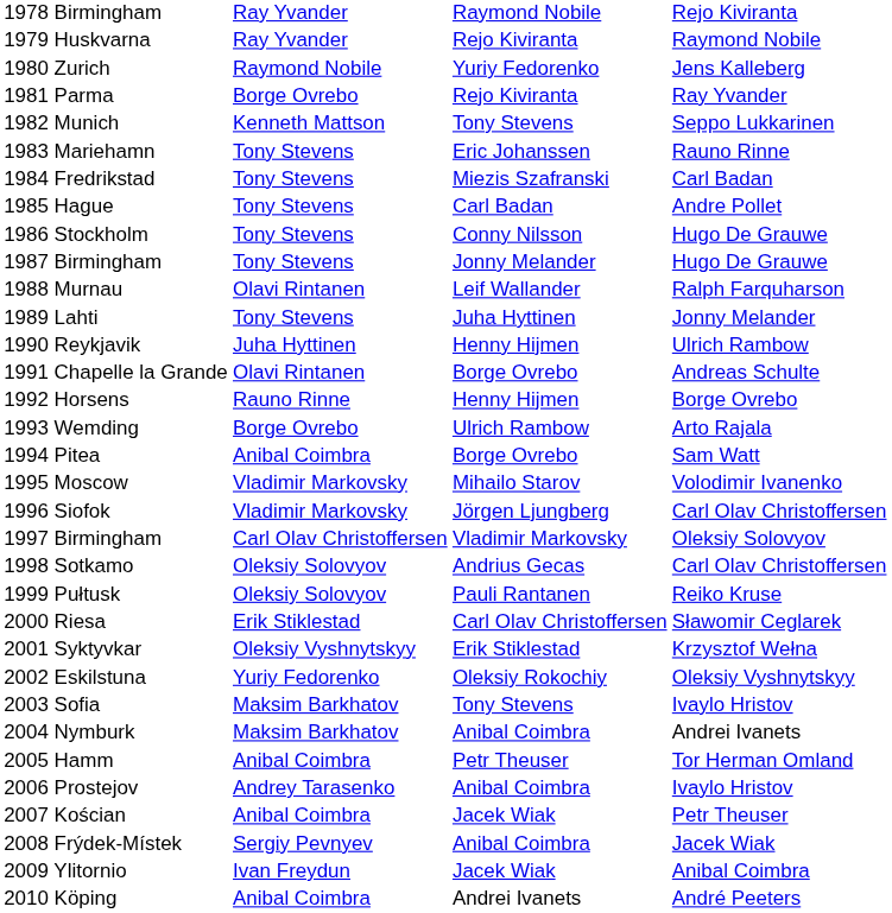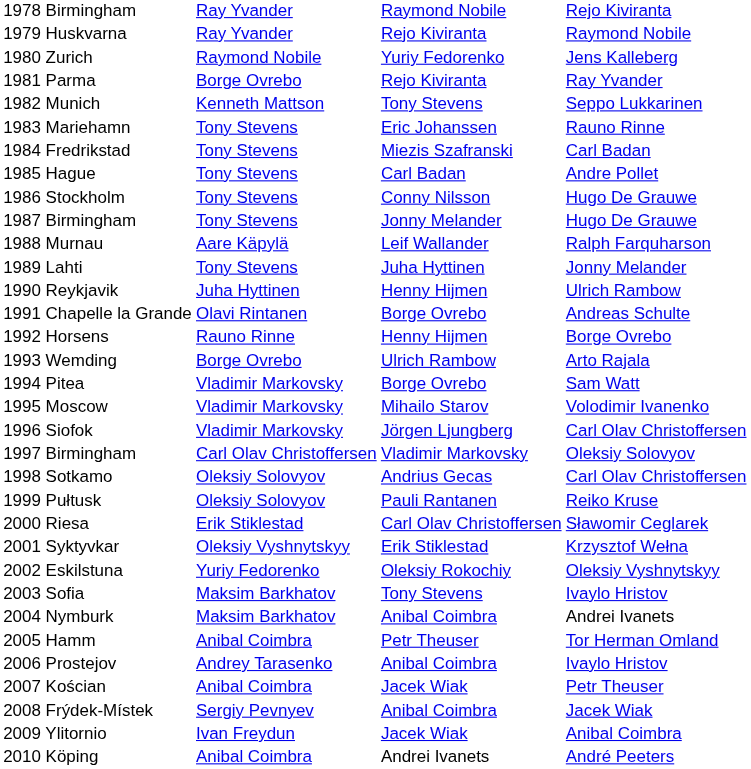 <table>
 <tr>
 <td>1978 Birmingham</td>
 <td> <a href='#'>Ray Yvander</a></td>
 <td> <a href='#'>Raymond Nobile</a></td>
 <td> <a href='#'>Rejo Kiviranta</a></td>
 </tr>
 <tr>
 <td>1979 Huskvarna</td>
 <td> <a href='#'>Ray Yvander</a></td>
 <td> <a href='#'>Rejo Kiviranta</a></td>
 <td> <a href='#'>Raymond Nobile</a></td>
 </tr>
 <tr>
 <td>1980 Zurich</td>
 <td> <a href='#'>Raymond Nobile</a></td>
 <td> <a href='#'>Yuriy Fedorenko</a></td>
 <td> <a href='#'>Jens Kalleberg</a></td>
 </tr>
 <tr>
 <td>1981 Parma</td>
 <td> <a href='#'>Borge Ovrebo</a></td>
 <td> <a href='#'>Rejo Kiviranta</a></td>
 <td> <a href='#'>Ray Yvander</a></td>
 </tr>
 <tr>
 <td>1982 Munich</td>
 <td> <a href='#'>Kenneth Mattson</a></td>
 <td> <a href='#'>Tony Stevens</a></td>
 <td> <a href='#'>Seppo Lukkarinen</a></td>
 </tr>
 <tr>
 <td>1983 Mariehamn</td>
 <td> <a href='#'>Tony Stevens</a></td>
 <td> <a href='#'>Eric Johanssen</a></td>
 <td> <a href='#'>Rauno Rinne</a></td>
 </tr>
 <tr>
 <td>1984 Fredrikstad</td>
 <td> <a href='#'>Tony Stevens</a></td>
 <td> <a href='#'>Miezis Szafranski</a></td>
 <td> <a href='#'>Carl Badan</a></td>
 </tr>
 <tr>
 <td>1985 Hague</td>
 <td> <a href='#'>Tony Stevens</a></td>
 <td> <a href='#'>Carl Badan</a></td>
 <td> <a href='#'>Andre Pollet</a></td>
 </tr>
 <tr>
 <td>1986 Stockholm</td>
 <td> <a href='#'>Tony Stevens</a></td>
 <td> <a href='#'>Conny Nilsson</a></td>
 <td> <a href='#'>Hugo De Grauwe</a></td>
 </tr>
 <tr>
 <td>1987 Birmingham</td>
 <td> <a href='#'>Tony Stevens</a></td>
 <td> <a href='#'>Jonny Melander</a></td>
 <td> <a href='#'>Hugo De Grauwe</a></td>
 </tr>
 <tr>
 <td>1988 Murnau</td>
-<td> <a href='#'>Olavi Rintanen</a></td>
+<td> <a href='#'>Aare Käpylä</a></td>
 <td> <a href='#'>Leif Wallander</a></td>
 <td> <a href='#'>Ralph Farquharson</a></td>
 </tr>
 <tr>
 <td>1989 Lahti</td>
 <td> <a href='#'>Tony Stevens</a></td>
 <td> <a href='#'>Juha Hyttinen</a></td>
 <td> <a href='#'>Jonny Melander</a></td>
 </tr>
 <tr>
 <td>1990 Reykjavik</td>
 <td> <a href='#'>Juha Hyttinen</a></td>
 <td> <a href='#'>Henny Hijmen</a></td>
 <td> <a href='#'>Ulrich Rambow</a></td>
 </tr>
 <tr>
 <td>1991 Chapelle la Grande</td>
 <td> <a href='#'>Olavi Rintanen</a></td>
 <td> <a href='#'>Borge Ovrebo</a></td>
 <td> <a href='#'>Andreas Schulte</a></td>
 </tr>
 <tr>
 <td>1992 Horsens</td>
 <td> <a href='#'>Rauno Rinne</a></td>
 <td> <a href='#'>Henny Hijmen</a></td>
 <td> <a href='#'>Borge Ovrebo</a></td>
 </tr>
 <tr>
 <td>1993 Wemding</td>
 <td> <a href='#'>Borge Ovrebo</a></td>
 <td> <a href='#'>Ulrich Rambow</a></td>
 <td> <a href='#'>Arto Rajala</a></td>
 </tr>
 <tr>
 <td>1994 Pitea</td>
-<td> <a href='#'>Anibal Coimbra</a></td>
+<td> <a href='#'>Vladimir Markovsky</a></td>
 <td> <a href='#'>Borge Ovrebo</a></td>
 <td> <a href='#'>Sam Watt</a></td>
 </tr>
 <tr>
 <td>1995 Moscow</td>
 <td> <a href='#'>Vladimir Markovsky</a></td>
 <td> <a href='#'>Mihailo Starov</a></td>
 <td> <a href='#'>Volodimir Ivanenko</a></td>
 </tr>
 <tr>
 <td>1996 Siofok</td>
 <td> <a href='#'>Vladimir Markovsky</a></td>
 <td> <a href='#'>Jörgen Ljungberg</a></td>
 <td> <a href='#'>Carl Olav Christoffersen</a></td>
 </tr>
 <tr>
 <td>1997 Birmingham</td>
 <td> <a href='#'>Carl Olav Christoffersen</a></td>
 <td> <a href='#'>Vladimir Markovsky</a></td>
 <td> <a href='#'>Oleksiy Solovyov</a></td>
 </tr>
 <tr>
 <td>1998 Sotkamo</td>
 <td> <a href='#'>Oleksiy Solovyov</a></td>
 <td> <a href='#'>Andrius Gecas</a></td>
 <td> <a href='#'>Carl Olav Christoffersen</a></td>
 </tr>
 <tr>
 <td>1999 Pułtusk</td>
 <td> <a href='#'>Oleksiy Solovyov</a></td>
 <td> <a href='#'>Pauli Rantanen</a></td>
 <td> <a href='#'>Reiko Kruse</a></td>
 </tr>
 <tr>
 <td>2000 Riesa</td>
 <td> <a href='#'>Erik Stiklestad</a></td>
 <td> <a href='#'>Carl Olav Christoffersen</a></td>
 <td> <a href='#'>Sławomir Ceglarek</a></td>
 </tr>
 <tr>
 <td>2001 Syktyvkar</td>
 <td> <a href='#'>Oleksiy Vyshnytskyy</a></td>
 <td> <a href='#'>Erik Stiklestad</a></td>
 <td> <a href='#'>Krzysztof Wełna</a></td>
 </tr>
 <tr>
 <td>2002 Eskilstuna</td>
 <td> <a href='#'>Yuriy Fedorenko</a></td>
 <td> <a href='#'>Oleksiy Rokochiy</a></td>
 <td> <a href='#'>Oleksiy Vyshnytskyy</a></td>
 </tr>
 <tr>
 <td>2003 Sofia</td>
 <td> <a href='#'>Maksim Barkhatov</a></td>
 <td> <a href='#'>Tony Stevens</a></td>
 <td> <a href='#'>Ivaylo Hristov</a></td>
 </tr>
 <tr>
 <td>2004 Nymburk</td>
 <td> <a href='#'>Maksim Barkhatov</a></td>
 <td> <a href='#'>Anibal Coimbra</a></td>
 <td> Andrei Ivanets</td>
 </tr>
 <tr>
 <td>2005 Hamm</td>
 <td> <a href='#'>Anibal Coimbra</a></td>
 <td> <a href='#'>Petr Theuser</a></td>
 <td> <a href='#'>Tor Herman Omland</a></td>
 </tr>
 <tr>
 <td>2006 Prostejov</td>
 <td> <a href='#'>Andrey Tarasenko</a></td>
 <td> <a href='#'>Anibal Coimbra</a></td>
 <td> <a href='#'>Ivaylo Hristov</a></td>
 </tr>
 <tr>
 <td>2007 Kościan</td>
 <td> <a href='#'>Anibal Coimbra</a></td>
 <td> <a href='#'>Jacek Wiak</a></td>
 <td> <a href='#'>Petr Theuser</a></td>
 </tr>
 <tr>
 <td>2008 Frýdek-Místek</td>
 <td> <a href='#'>Sergiy Pevnyev</a></td>
 <td> <a href='#'>Anibal Coimbra</a></td>
 <td> <a href='#'>Jacek Wiak</a></td>
 </tr>
 <tr>
 <td>2009 Ylitornio</td>
 <td> <a href='#'>Ivan Freydun</a></td>
 <td> <a href='#'>Jacek Wiak</a></td>
 <td> <a href='#'>Anibal Coimbra</a></td>
 </tr>
 <tr>
 <td>2010 Köping</td>
 <td> <a href='#'>Anibal Coimbra</a></td>
 <td> Andrei Ivanets</td>
 <td> <a href='#'>André Peeters</a></td>
 </tr>
 </table>
